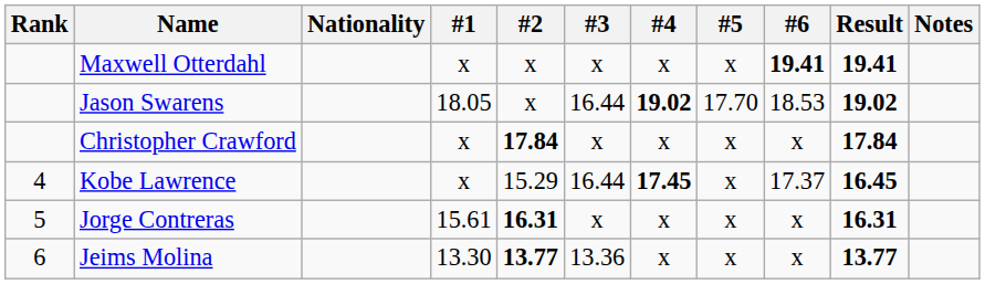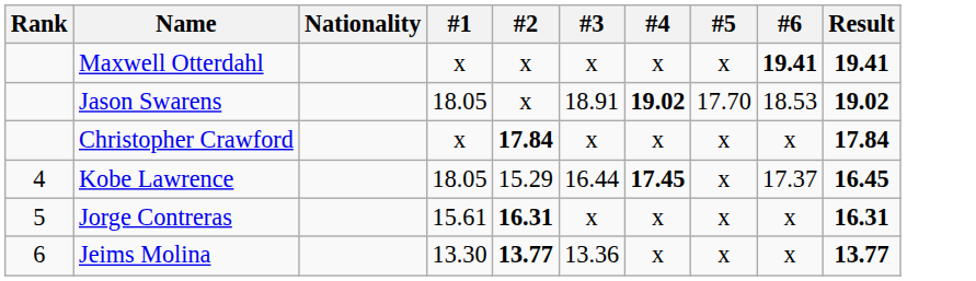 <table class="wikitable sortable" style="text-align:center">
 <tr>
 <th>Rank</th>
 <th>Name</th>
 <th>Nationality</th>
 <th>#1</th>
 <th>#2</th>
 <th>#3</th>
 <th>#4</th>
 <th>#5</th>
 <th>#6</th>
 <th>Result</th>
-<th>Notes</th>
 </tr>
 <tr>
 <td></td>
 <td align=left><a href='#'>Maxwell Otterdahl</a></td>
 <td align=left></td>
 <td>x</td>
 <td>x</td>
 <td>x</td>
 <td>x</td>
 <td>x</td>
 <td><strong>19.41</strong></td>
 <td><strong>19.41</strong></td>
-<td></td>
 </tr>
 <tr>
 <td></td>
 <td align=left><a href='#'>Jason Swarens</a></td>
 <td align=left></td>
 <td>18.05</td>
 <td>x</td>
-<td>16.44</td>
+<td>18.91</td>
 <td><strong>19.02</strong></td>
 <td>17.70</td>
 <td>18.53</td>
 <td><strong>19.02</strong></td>
-<td></td>
 </tr>
 <tr>
 <td></td>
 <td align=left><a href='#'>Christopher Crawford</a></td>
 <td align=left></td>
 <td>x</td>
 <td><strong>17.84</strong></td>
 <td>x</td>
 <td>x</td>
 <td>x</td>
 <td>x</td>
 <td><strong>17.84</strong></td>
-<td></td>
 </tr>
 <tr>
 <td>4</td>
 <td align=left><a href='#'>Kobe Lawrence</a></td>
 <td align=left></td>
-<td>x</td>
+<td>18.05</td>
 <td>15.29</td>
 <td>16.44</td>
 <td><strong>17.45</strong></td>
 <td>x</td>
 <td>17.37</td>
 <td><strong>16.45</strong></td>
-<td></td>
 </tr>
 <tr>
 <td>5</td>
 <td align=left><a href='#'>Jorge Contreras</a></td>
 <td align=left></td>
 <td>15.61</td>
 <td><strong>16.31</strong></td>
 <td>x</td>
 <td>x</td>
 <td>x</td>
 <td>x</td>
 <td><strong>16.31</strong></td>
-<td></td>
 </tr>
 <tr>
 <td>6</td>
 <td align=left><a href='#'>Jeims Molina</a></td>
 <td align=left></td>
 <td>13.30</td>
 <td><strong>13.77</strong></td>
 <td>13.36</td>
 <td>x</td>
 <td>x</td>
 <td>x</td>
 <td><strong>13.77</strong></td>
-<td></td>
 </tr>
 </table>
